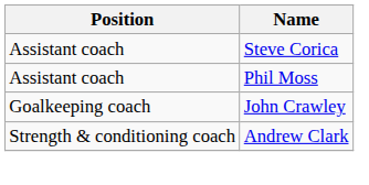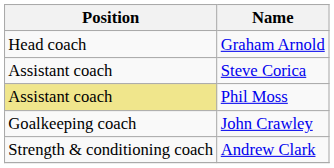 <table class="wikitable">
 <tr>
 <th>Position</th>
 <th>Name</th>
 </tr>
 <tr>
+<td>Head coach</td>
+<td> <a href='#'>Graham Arnold</a></td>
+</tr>
+<tr>
 <td>Assistant coach</td>
 <td> <a href='#'>Steve Corica</a></td>
 </tr>
 <tr>
-<td>Assistant coach</td>
+<td style="background: khaki;">Assistant coach</td>
 <td> <a href='#'>Phil Moss</a></td>
 </tr>
 <tr>
 <td>Goalkeeping coach</td>
 <td> <a href='#'>John Crawley</a></td>
 </tr>
 <tr>
 <td>Strength & conditioning coach</td>
 <td> <a href='#'>Andrew Clark</a></td>
 </tr>
 <tr>
 </tr>
 </table>
